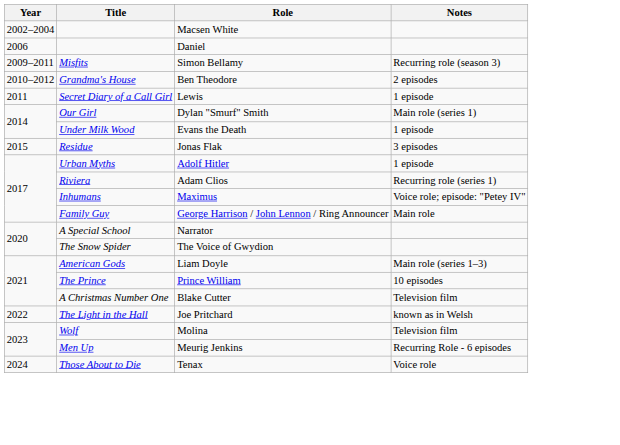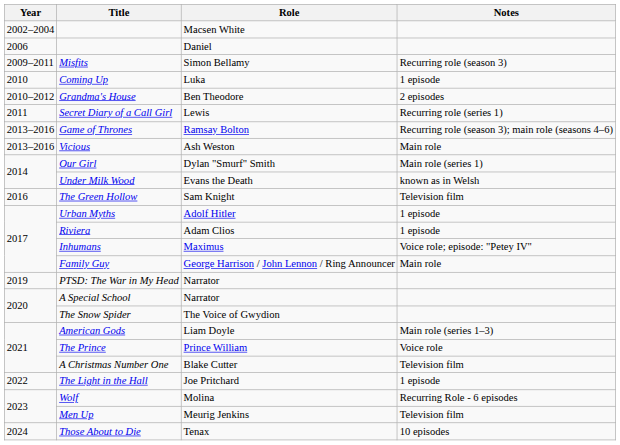 <table class="wikitable sortable">
 <tr>
 <th>Year</th>
 <th>Title</th>
 <th>Role</th>
 <th class="unsortable">Notes</th>
 </tr>
 <tr>
 <td>2002–2004</td>
 <td></td>
 <td>Macsen White</td>
 <td></td>
 </tr>
 <tr>
 <td>2006</td>
 <td></td>
 <td>Daniel</td>
 <td></td>
 </tr>
 <tr>
 <td>2009–2011</td>
 <td><em><a href='#'>Misfits</a></em></td>
 <td>Simon Bellamy</td>
 <td>Recurring role (season 3)</td>
 </tr>
 <tr>
+<td>2010</td>
+<td><em><a href='#'>Coming Up</a></em></td>
+<td>Luka</td>
+<td>1 episode</td>
+</tr>
+<tr>
 <td>2010–2012</td>
 <td><em><a href='#'>Grandma's House</a></em></td>
 <td>Ben Theodore</td>
 <td>2 episodes</td>
 </tr>
 <tr>
 <td>2011</td>
 <td><em><a href='#'>Secret Diary of a Call Girl</a></em></td>
 <td>Lewis</td>
-<td>1 episode</td>
+<td>Recurring role (series 1)</td>
+</tr>
+<tr>
+<td>2013–2016</td>
+<td><em><a href='#'>Game of Thrones</a></em></td>
+<td><a href='#'>Ramsay Bolton</a></td>
+<td>Recurring role (season 3); main role (seasons 4–6)</td>
+</tr>
+<tr>
+<td>2013–2016</td>
+<td><em><a href='#'>Vicious</a></em></td>
+<td>Ash Weston</td>
+<td>Main role</td>
 </tr>
 <tr>
 <td rowspan="2">2014</td>
 <td><em><a href='#'>Our Girl</a></em></td>
 <td>Dylan "Smurf" Smith</td>
 <td>Main role (series 1)</td>
 </tr>
 <tr>
 <td><em><a href='#'>Under Milk Wood</a></em></td>
 <td>Evans the Death</td>
-<td>1 episode</td>
+<td>known as  in Welsh</td>
 </tr>
 <tr>
-<td>2015</td>
-<td><em><a href='#'>Residue</a></em></td>
-<td>Jonas Flak</td>
-<td>3 episodes</td>
+<td>2016</td>
+<td><em><a href='#'>The Green Hollow</a></em></td>
+<td>Sam Knight</td>
+<td>Television film</td>
 </tr>
 <tr>
 <td rowspan="4">2017</td>
 <td><em><a href='#'>Urban Myths</a></em></td>
 <td><a href='#'>Adolf Hitler</a></td>
 <td>1 episode</td>
 </tr>
 <tr>
 <td><em><a href='#'>Riviera</a></em></td>
 <td>Adam Clios</td>
-<td>Recurring role (series 1)</td>
+<td>1 episode</td>
 </tr>
 <tr>
 <td><em><a href='#'>Inhumans</a></em></td>
 <td><a href='#'>Maximus</a></td>
 <td>Voice role; episode: "Petey IV"</td>
 </tr>
 <tr>
 <td><em><a href='#'>Family Guy</a></em></td>
 <td><a href='#'>George Harrison</a> / <a href='#'>John Lennon</a> / Ring Announcer</td>
 <td>Main role</td>
+</tr>
+<tr>
+<td>2019</td>
+<td><em>PTSD: The War in My Head</em></td>
+<td>Narrator</td>
+<td></td>
 </tr>
 <tr>
 <td rowspan="2">2020</td>
 <td><em>A Special School</em></td>
 <td>Narrator</td>
 <td></td>
 </tr>
 <tr>
 <td><em>The Snow Spider</em></td>
 <td>The Voice of Gwydion</td>
 <td></td>
 </tr>
 <tr>
 <td rowspan="3">2021</td>
 <td><em><a href='#'>American Gods</a></em></td>
 <td>Liam Doyle</td>
 <td>Main role (series 1–3)</td>
 </tr>
 <tr>
 <td><em><a href='#'>The Prince</a></em></td>
 <td><a href='#'>Prince William</a></td>
-<td>10 episodes</td>
+<td>Voice role</td>
 </tr>
 <tr>
 <td><em>A Christmas Number One</em></td>
 <td>Blake Cutter</td>
 <td>Television film</td>
 </tr>
 <tr>
 <td rowspan="1">2022</td>
 <td><em><a href='#'>The Light in the Hall</a></em></td>
 <td>Joe Pritchard</td>
-<td>known as  in Welsh</td>
+<td>1 episode</td>
 </tr>
 <tr>
 <td rowspan="2">2023</td>
 <td><em><a href='#'>Wolf</a></em></td>
 <td>Molina</td>
-<td>Television film</td>
+<td>Recurring Role - 6 episodes </td>
 </tr>
 <tr>
 <td><em><a href='#'>Men Up</a></em></td>
 <td>Meurig Jenkins</td>
-<td>Recurring Role - 6 episodes </td>
+<td>Television film</td>
 </tr>
 <tr>
 <td>2024</td>
 <td><em><a href='#'>Those About to Die</a></em></td>
 <td>Tenax</td>
-<td>Voice role</td>
+<td>10 episodes</td>
 </tr>
 </table>
